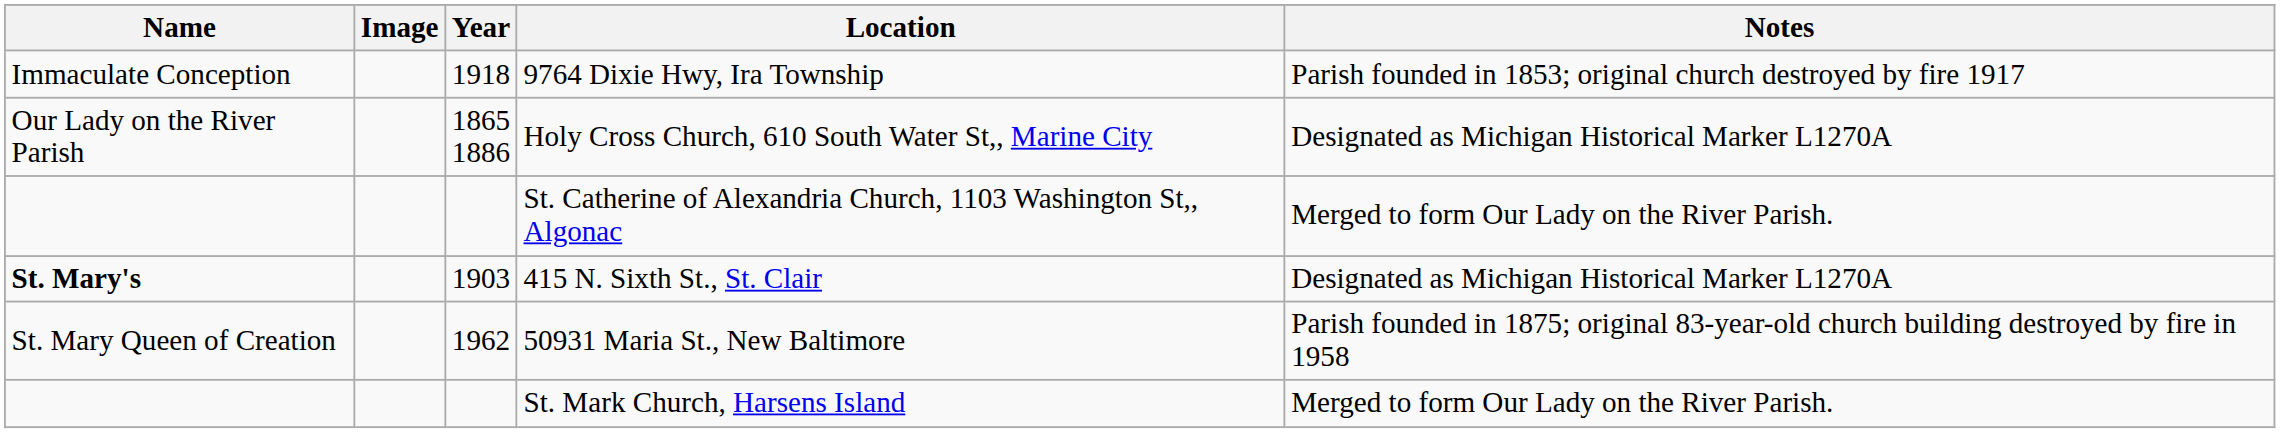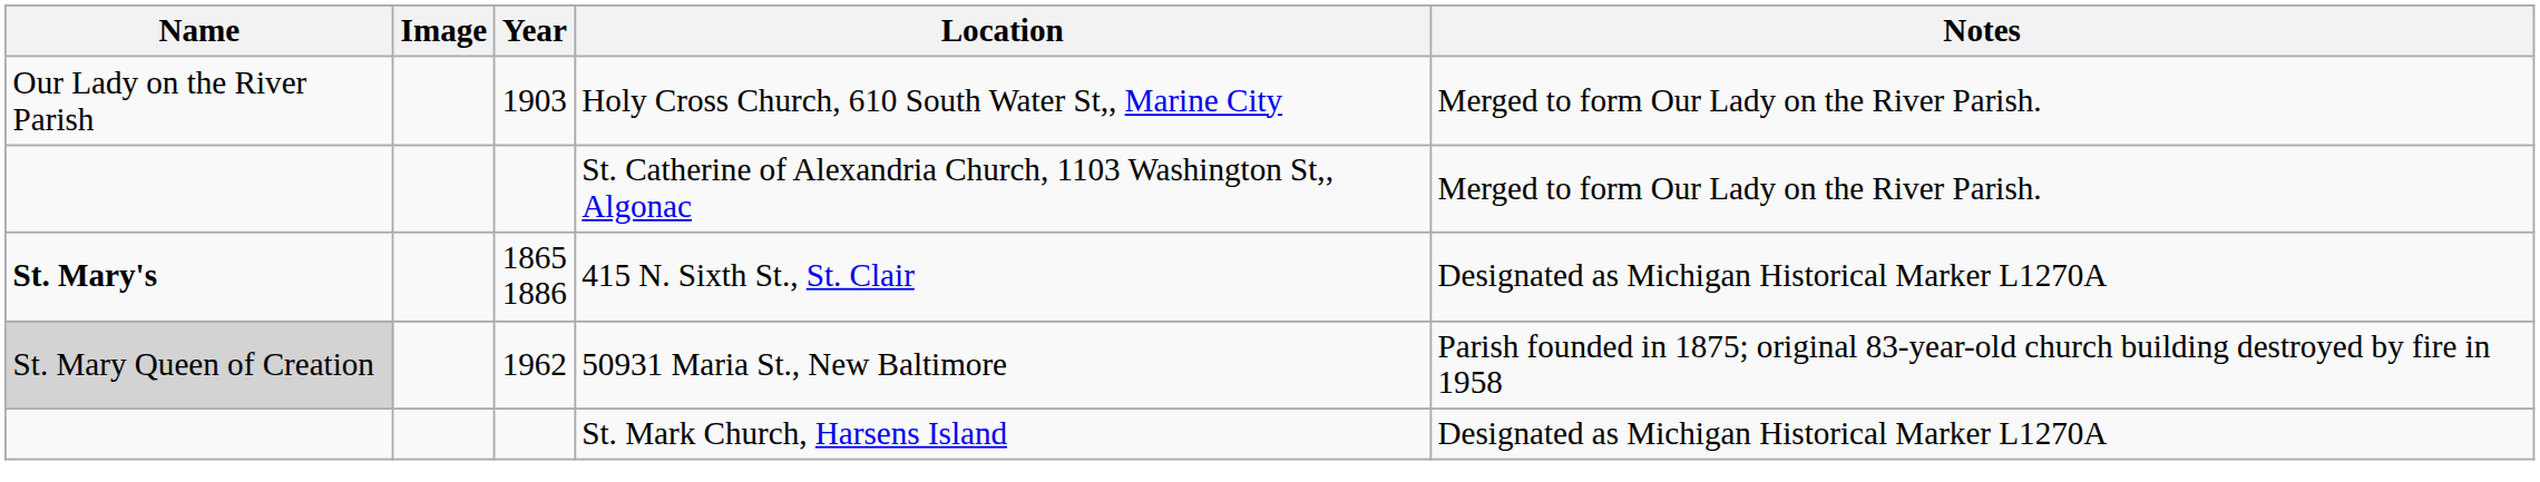 <table class="wikitable sortable">
 <tr>
 <th>Name</th>
 <th class="unsortable">Image</th>
 <th>Year</th>
 <th class="unsortable">Location</th>
 <th class="unsortable">Notes</th>
 </tr>
 <tr>
-<td>Immaculate Conception</td>
-<td></td>
-<td>1918</td>
-<td>9764 Dixie Hwy, Ira Township</td>
-<td>Parish founded in 1853; original church destroyed by fire 1917</td>
-</tr>
-<tr>
 <td>Our Lady on the River Parish</td>
 <td></td>
-<td>1865<br>1886</td>
+<td>1903</td>
 <td>Holy Cross Church, 610 South Water St,, <a href='#'>Marine City</a></td>
-<td>Designated as Michigan Historical Marker L1270A</td>
+<td>Merged to form Our Lady on the River Parish.</td>
 </tr>
 <tr>
 <td></td>
 <td></td>
 <td></td>
 <td>St. Catherine of Alexandria Church, 1103 Washington St,, <a href='#'>Algonac</a></td>
 <td>Merged to form Our Lady on the River Parish.</td>
 </tr>
 <tr>
 <td><strong>St. Mary's</strong></td>
 <td></td>
-<td>1903</td>
+<td>1865<br>1886</td>
 <td>415 N. Sixth St., <a href='#'>St. Clair</a></td>
 <td>Designated as Michigan Historical Marker L1270A</td>
 </tr>
 <tr>
-<td>St. Mary Queen of Creation</td>
+<td style="background: lightgrey;">St. Mary Queen of Creation</td>
 <td></td>
 <td>1962</td>
 <td>50931 Maria St., New Baltimore</td>
 <td>Parish founded in 1875; original 83-year-old church building destroyed by fire in 1958</td>
 </tr>
 <tr>
 <td></td>
 <td></td>
 <td></td>
 <td>St. Mark Church, <a href='#'>Harsens Island</a></td>
-<td>Merged to form Our Lady on the River Parish.</td>
+<td>Designated as Michigan Historical Marker L1270A</td>
 </tr>
 </table>
